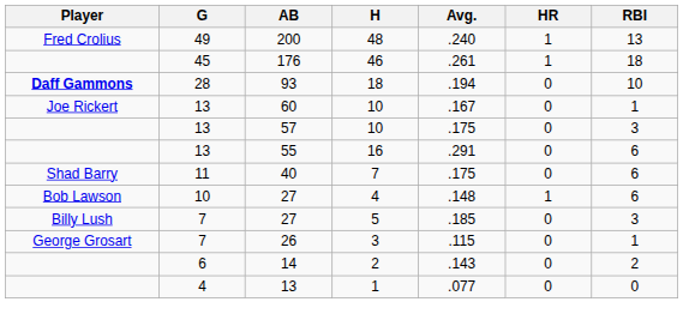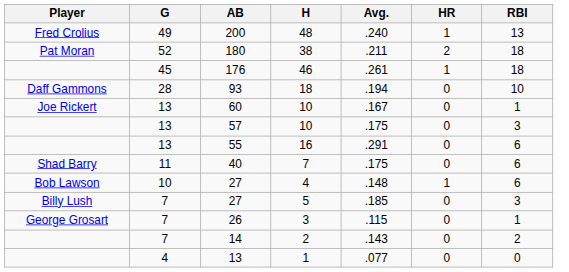 <table class="wikitable sortable">
 <tr>
 <th bgcolor="#DDDDFF" width="16%">Player</th>
 <th bgcolor="#DDDDFF" width="9%">G</th>
 <th bgcolor="#DDDDFF" width="9%">AB</th>
 <th bgcolor="#DDDDFF" width="9%">H</th>
 <th bgcolor="#DDDDFF" width="9%">Avg.</th>
 <th bgcolor="#DDDDFF" width="9%">HR</th>
 <th bgcolor="#DDDDFF" width="9%">RBI</th>
 </tr>
 <tr align="center">
 <td><a href='#'>Fred Crolius</a></td>
 <td>49</td>
 <td>200</td>
 <td>48</td>
 <td>.240</td>
 <td>1</td>
 <td>13</td>
 </tr>
 <tr align=center>
+<td><a href='#'>Pat Moran</a></td>
+<td>52</td>
+<td>180</td>
+<td>38</td>
+<td>.211</td>
+<td>2</td>
+<td>18</td>
+</tr>
+<tr align=center>
 <td></td>
 <td>45</td>
 <td>176</td>
 <td>46</td>
 <td>.261</td>
 <td>1</td>
 <td>18</td>
 </tr>
 <tr align="center">
-<td><strong><a href='#'>Daff Gammons</a></strong></td>
+<td><a href='#'>Daff Gammons</a></td>
 <td>28</td>
 <td>93</td>
 <td>18</td>
 <td>.194</td>
 <td>0</td>
 <td>10</td>
 </tr>
 <tr align=center>
 <td><a href='#'>Joe Rickert</a></td>
 <td>13</td>
 <td>60</td>
 <td>10</td>
 <td>.167</td>
 <td>0</td>
 <td>1</td>
 </tr>
 <tr align=center>
 <td></td>
 <td>13</td>
 <td>57</td>
 <td>10</td>
 <td>.175</td>
 <td>0</td>
 <td>3</td>
 </tr>
 <tr align="center">
 <td></td>
 <td>13</td>
 <td>55</td>
 <td>16</td>
 <td>.291</td>
 <td>0</td>
 <td>6</td>
 </tr>
 <tr align="center">
 <td><a href='#'>Shad Barry</a></td>
 <td>11</td>
 <td>40</td>
 <td>7</td>
 <td>.175</td>
 <td>0</td>
 <td>6</td>
 </tr>
 <tr align=center>
 <td><a href='#'>Bob Lawson</a></td>
 <td>10</td>
 <td>27</td>
 <td>4</td>
 <td>.148</td>
 <td>1</td>
 <td>6</td>
 </tr>
 <tr align=center>
 <td><a href='#'>Billy Lush</a></td>
 <td>7</td>
 <td>27</td>
 <td>5</td>
 <td>.185</td>
 <td>0</td>
 <td>3</td>
 </tr>
 <tr align=center>
 <td><a href='#'>George Grosart</a></td>
 <td>7</td>
 <td>26</td>
 <td>3</td>
 <td>.115</td>
 <td>0</td>
 <td>1</td>
 </tr>
 <tr align=center>
 <td></td>
-<td>6</td>
+<td>7</td>
 <td>14</td>
 <td>2</td>
 <td>.143</td>
 <td>0</td>
 <td>2</td>
 </tr>
 <tr align="center">
 <td></td>
 <td>4</td>
 <td>13</td>
 <td>1</td>
 <td>.077</td>
 <td>0</td>
 <td>0</td>
 </tr>
 </table>
